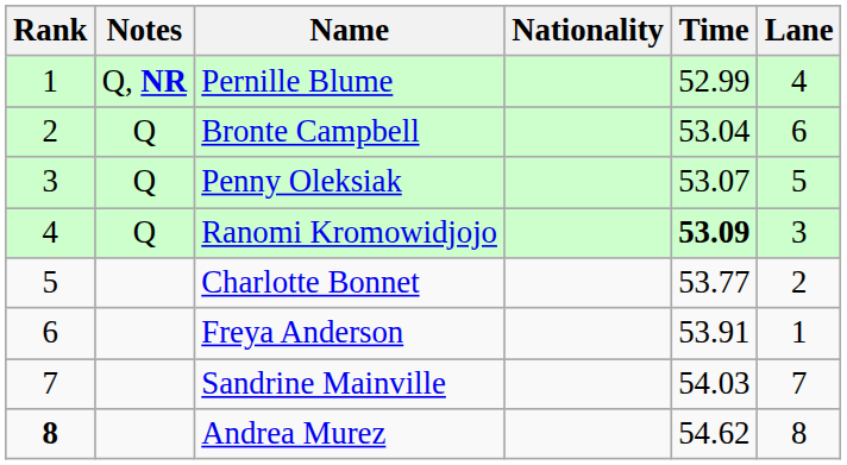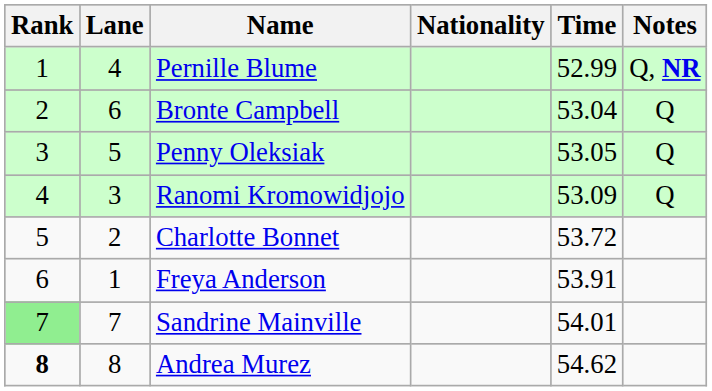 <table class="wikitable sortable" style="text-align:center">
 <tr>
 <th>Rank</th>
-<th>Notes</th>
+<th>Lane</th>
 <th>Name</th>
 <th>Nationality</th>
 <th>Time</th>
-<th>Lane</th>
+<th>Notes</th>
 </tr>
 <tr bgcolor=ccffcc>
 <td>1</td>
-<td>Q, <strong><a href='#'>NR</a></strong></td>
+<td>4</td>
 <td align=left><a href='#'>Pernille Blume</a></td>
 <td align=left></td>
 <td>52.99</td>
-<td>4</td>
+<td>Q, <strong><a href='#'>NR</a></strong></td>
 </tr>
 <tr bgcolor=ccffcc>
 <td>2</td>
-<td>Q</td>
+<td>6</td>
 <td align=left><a href='#'>Bronte Campbell</a></td>
 <td align=left></td>
 <td>53.04</td>
-<td>6</td>
+<td>Q</td>
 </tr>
 <tr bgcolor=ccffcc>
 <td>3</td>
-<td>Q</td>
+<td>5</td>
 <td align=left><a href='#'>Penny Oleksiak</a></td>
 <td align=left></td>
-<td>53.07</td>
-<td>5</td>
+<td>53.05</td>
+<td>Q</td>
 </tr>
 <tr bgcolor=ccffcc>
 <td>4</td>
-<td>Q</td>
+<td>3</td>
 <td align=left><a href='#'>Ranomi Kromowidjojo</a></td>
 <td align=left></td>
-<td><strong>53.09</strong></td>
-<td>3</td>
+<td>53.09</td>
+<td>Q</td>
 </tr>
 <tr>
 <td>5</td>
-<td></td>
+<td>2</td>
 <td align=left><a href='#'>Charlotte Bonnet</a></td>
 <td align=left></td>
-<td>53.77</td>
-<td>2</td>
+<td>53.72</td>
+<td></td>
 </tr>
 <tr>
 <td>6</td>
-<td></td>
+<td>1</td>
 <td align=left><a href='#'>Freya Anderson</a></td>
 <td align=left></td>
 <td>53.91</td>
-<td>1</td>
+<td></td>
 </tr>
 <tr>
+<td style="background: lightgreen;">7</td>
 <td>7</td>
-<td></td>
 <td align=left><a href='#'>Sandrine Mainville</a></td>
 <td align=left></td>
-<td>54.03</td>
-<td>7</td>
+<td>54.01</td>
+<td></td>
 </tr>
 <tr>
 <td><strong>8</strong></td>
-<td></td>
+<td>8</td>
 <td align=left><a href='#'>Andrea Murez</a></td>
 <td align=left></td>
 <td>54.62</td>
-<td>8</td>
+<td></td>
 </tr>
 </table>
